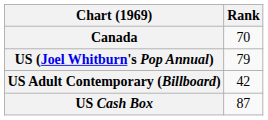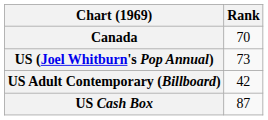 <table class="wikitable sortable plainrowheaders" style="text-align:center">
 <tr>
 <th scope="col">Chart (1969)</th>
 <th scope="col">Rank</th>
 </tr>
 <tr>
 <th scope="row">Canada</th>
 <td style="text-align:center;">70</td>
 </tr>
 <tr>
 <th scope="row">US (<a href='#'>Joel Whitburn</a>'s <em>Pop Annual</em>)</th>
-<td style="text-align:center;">79</td>
+<td style="text-align:center;">73</td>
 </tr>
 <tr>
 <th scope="row">US Adult Contemporary (<em>Billboard</em>)</th>
 <td style="text-align:center;">42</td>
 </tr>
 <tr>
 <th scope="row">US <em>Cash Box</em></th>
 <td style="text-align:center;">87</td>
 </tr>
 </table>
